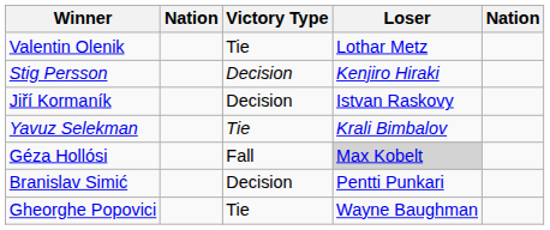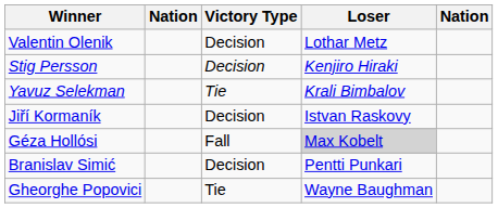 <table class="wikitable sortable" style="text-align:left;">
 <tr>
 <th>Winner</th>
 <th>Nation</th>
 <th>Victory Type</th>
 <th>Loser</th>
 <th>Nation</th>
 </tr>
 <tr>
 <td><a href='#'>Valentin Olenik</a></td>
 <td></td>
-<td>Tie</td>
+<td>Decision</td>
 <td><a href='#'>Lothar Metz</a></td>
 <td></td>
 </tr>
 <tr style="font-style: italic">
 <td><a href='#'>Stig Persson</a></td>
 <td></td>
 <td>Decision</td>
 <td><a href='#'>Kenjiro Hiraki</a></td>
 <td></td>
 </tr>
+<tr style="font-style: italic">
+<td><a href='#'>Yavuz Selekman</a></td>
+<td></td>
+<td>Tie</td>
+<td><a href='#'>Krali Bimbalov</a></td>
+<td></td>
+</tr>
 <tr>
 <td><a href='#'>Jiří Kormaník</a></td>
 <td></td>
 <td>Decision</td>
 <td><a href='#'>Istvan Raskovy</a></td>
-<td></td>
-</tr>
-<tr style="font-style: italic">
-<td><a href='#'>Yavuz Selekman</a></td>
-<td></td>
-<td>Tie</td>
-<td><a href='#'>Krali Bimbalov</a></td>
 <td></td>
 </tr>
 <tr>
 <td><a href='#'>Géza Hollósi</a></td>
 <td></td>
 <td>Fall</td>
 <td style="background: lightgrey;"><a href='#'>Max Kobelt</a></td>
 <td></td>
 </tr>
 <tr>
 <td><a href='#'>Branislav Simić</a></td>
 <td></td>
 <td>Decision</td>
 <td><a href='#'>Pentti Punkari</a></td>
 <td></td>
 </tr>
 <tr>
 <td><a href='#'>Gheorghe Popovici</a></td>
 <td></td>
 <td>Tie</td>
 <td><a href='#'>Wayne Baughman</a></td>
 <td></td>
 </tr>
 </table>
